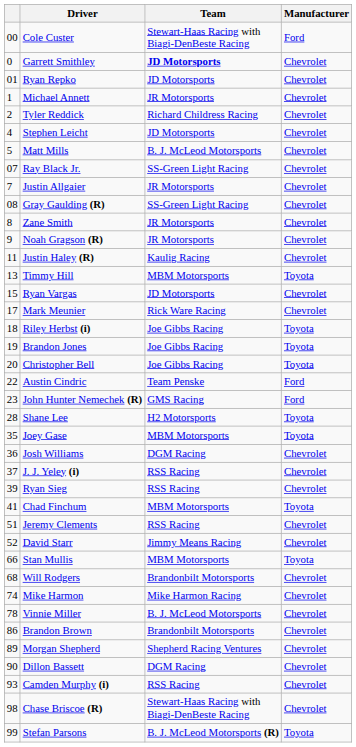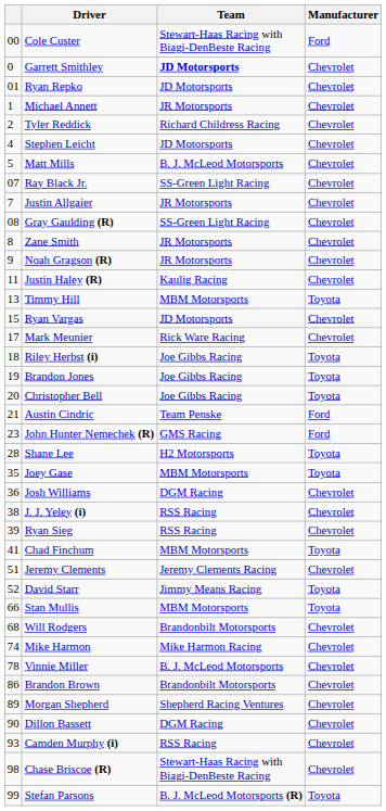 <table class="wikitable" style="font-size:95%">
 <tr>
 <th></th>
 <th>Driver</th>
 <th>Team</th>
 <th>Manufacturer</th>
 </tr>
 <tr>
 <td>00</td>
 <td><a href='#'>Cole Custer</a></td>
 <td><a href='#'>Stewart-Haas Racing</a> with <br> <a href='#'>Biagi-DenBeste Racing</a></td>
 <td><a href='#'>Ford</a></td>
 </tr>
 <tr>
 <td>0</td>
 <td><a href='#'>Garrett Smithley</a></td>
 <td><strong><a href='#'>JD Motorsports</a></strong></td>
 <td><a href='#'>Chevrolet</a></td>
 </tr>
 <tr>
 <td>01</td>
 <td><a href='#'>Ryan Repko</a></td>
 <td><a href='#'>JD Motorsports</a></td>
 <td><a href='#'>Chevrolet</a></td>
 </tr>
 <tr>
 <td>1</td>
 <td><a href='#'>Michael Annett</a></td>
 <td><a href='#'>JR Motorsports</a></td>
 <td><a href='#'>Chevrolet</a></td>
 </tr>
 <tr>
 <td>2</td>
 <td><a href='#'>Tyler Reddick</a></td>
 <td><a href='#'>Richard Childress Racing</a></td>
 <td><a href='#'>Chevrolet</a></td>
 </tr>
 <tr>
 <td>4</td>
 <td><a href='#'>Stephen Leicht</a></td>
 <td><a href='#'>JD Motorsports</a></td>
 <td><a href='#'>Chevrolet</a></td>
 </tr>
 <tr>
 <td>5</td>
 <td><a href='#'>Matt Mills</a></td>
 <td><a href='#'>B. J. McLeod Motorsports</a></td>
 <td><a href='#'>Chevrolet</a></td>
 </tr>
 <tr>
 <td>07</td>
 <td><a href='#'>Ray Black Jr.</a></td>
 <td><a href='#'>SS-Green Light Racing</a></td>
 <td><a href='#'>Chevrolet</a></td>
 </tr>
 <tr>
 <td>7</td>
 <td><a href='#'>Justin Allgaier</a></td>
 <td><a href='#'>JR Motorsports</a></td>
 <td><a href='#'>Chevrolet</a></td>
 </tr>
 <tr>
 <td>08</td>
 <td><a href='#'>Gray Gaulding</a> <strong>(R)</strong></td>
 <td><a href='#'>SS-Green Light Racing</a></td>
 <td><a href='#'>Chevrolet</a></td>
 </tr>
 <tr>
 <td>8</td>
 <td><a href='#'>Zane Smith</a></td>
 <td><a href='#'>JR Motorsports</a></td>
 <td><a href='#'>Chevrolet</a></td>
 </tr>
 <tr>
 <td>9</td>
 <td><a href='#'>Noah Gragson</a> <strong>(R)</strong></td>
 <td><a href='#'>JR Motorsports</a></td>
 <td><a href='#'>Chevrolet</a></td>
 </tr>
 <tr>
 <td>11</td>
 <td><a href='#'>Justin Haley</a> <strong>(R)</strong></td>
 <td><a href='#'>Kaulig Racing</a></td>
 <td><a href='#'>Chevrolet</a></td>
 </tr>
 <tr>
 <td>13</td>
 <td><a href='#'>Timmy Hill</a></td>
 <td><a href='#'>MBM Motorsports</a></td>
 <td><a href='#'>Toyota</a></td>
 </tr>
 <tr>
 <td>15</td>
 <td><a href='#'>Ryan Vargas</a></td>
 <td><a href='#'>JD Motorsports</a></td>
 <td><a href='#'>Chevrolet</a></td>
 </tr>
 <tr>
 <td>17</td>
 <td><a href='#'>Mark Meunier</a></td>
 <td><a href='#'>Rick Ware Racing</a></td>
 <td><a href='#'>Chevrolet</a></td>
 </tr>
 <tr>
 <td>18</td>
 <td><a href='#'>Riley Herbst</a> <strong>(i)</strong></td>
 <td><a href='#'>Joe Gibbs Racing</a></td>
 <td><a href='#'>Toyota</a></td>
 </tr>
 <tr>
 <td>19</td>
 <td><a href='#'>Brandon Jones</a></td>
 <td><a href='#'>Joe Gibbs Racing</a></td>
 <td><a href='#'>Toyota</a></td>
 </tr>
 <tr>
 <td>20</td>
 <td><a href='#'>Christopher Bell</a></td>
 <td><a href='#'>Joe Gibbs Racing</a></td>
 <td><a href='#'>Toyota</a></td>
 </tr>
 <tr>
-<td>22</td>
+<td>21</td>
 <td><a href='#'>Austin Cindric</a></td>
 <td><a href='#'>Team Penske</a></td>
 <td><a href='#'>Ford</a></td>
 </tr>
 <tr>
 <td>23</td>
 <td><a href='#'>John Hunter Nemechek</a> <strong>(R)</strong></td>
 <td><a href='#'>GMS Racing</a></td>
 <td><a href='#'>Ford</a></td>
 </tr>
 <tr>
 <td>28</td>
 <td><a href='#'>Shane Lee</a></td>
 <td><a href='#'>H2 Motorsports</a></td>
 <td><a href='#'>Toyota</a></td>
 </tr>
 <tr>
 <td>35</td>
 <td><a href='#'>Joey Gase</a></td>
 <td><a href='#'>MBM Motorsports</a></td>
 <td><a href='#'>Toyota</a></td>
 </tr>
 <tr>
 <td>36</td>
 <td><a href='#'>Josh Williams</a></td>
 <td><a href='#'>DGM Racing</a></td>
 <td><a href='#'>Chevrolet</a></td>
 </tr>
 <tr>
-<td>37</td>
+<td>38</td>
 <td><a href='#'>J. J. Yeley</a> <strong>(i)</strong></td>
 <td><a href='#'>RSS Racing</a></td>
 <td><a href='#'>Chevrolet</a></td>
 </tr>
 <tr>
 <td>39</td>
 <td><a href='#'>Ryan Sieg</a></td>
 <td><a href='#'>RSS Racing</a></td>
 <td><a href='#'>Chevrolet</a></td>
 </tr>
 <tr>
 <td>41</td>
 <td><a href='#'>Chad Finchum</a></td>
 <td><a href='#'>MBM Motorsports</a></td>
 <td><a href='#'>Toyota</a></td>
 </tr>
 <tr>
 <td>51</td>
 <td><a href='#'>Jeremy Clements</a></td>
-<td><a href='#'>RSS Racing</a></td>
+<td><a href='#'>Jeremy Clements Racing</a></td>
 <td><a href='#'>Chevrolet</a></td>
 </tr>
 <tr>
 <td>52</td>
 <td><a href='#'>David Starr</a></td>
 <td><a href='#'>Jimmy Means Racing</a></td>
-<td><a href='#'>Chevrolet</a></td>
+<td><a href='#'>Toyota</a></td>
 </tr>
 <tr>
 <td>66</td>
 <td><a href='#'>Stan Mullis</a></td>
 <td><a href='#'>MBM Motorsports</a></td>
 <td><a href='#'>Toyota</a></td>
 </tr>
 <tr>
 <td>68</td>
 <td><a href='#'>Will Rodgers</a></td>
 <td><a href='#'>Brandonbilt Motorsports</a></td>
 <td><a href='#'>Chevrolet</a></td>
 </tr>
 <tr>
 <td>74</td>
 <td><a href='#'>Mike Harmon</a></td>
 <td><a href='#'>Mike Harmon Racing</a></td>
 <td><a href='#'>Chevrolet</a></td>
 </tr>
 <tr>
 <td>78</td>
 <td><a href='#'>Vinnie Miller</a></td>
 <td><a href='#'>B. J. McLeod Motorsports</a></td>
 <td><a href='#'>Chevrolet</a></td>
 </tr>
 <tr>
 <td>86</td>
 <td><a href='#'>Brandon Brown</a></td>
 <td><a href='#'>Brandonbilt Motorsports</a></td>
 <td><a href='#'>Chevrolet</a></td>
 </tr>
 <tr>
 <td>89</td>
 <td><a href='#'>Morgan Shepherd</a></td>
 <td><a href='#'>Shepherd Racing Ventures</a></td>
 <td><a href='#'>Chevrolet</a></td>
 </tr>
 <tr>
 <td>90</td>
 <td><a href='#'>Dillon Bassett</a></td>
 <td><a href='#'>DGM Racing</a></td>
 <td><a href='#'>Chevrolet</a></td>
 </tr>
 <tr>
 <td>93</td>
 <td><a href='#'>Camden Murphy</a> <strong>(i)</strong></td>
 <td><a href='#'>RSS Racing</a></td>
 <td><a href='#'>Chevrolet</a></td>
 </tr>
 <tr>
 <td>98</td>
 <td><a href='#'>Chase Briscoe</a> <strong>(R)</strong></td>
 <td><a href='#'>Stewart-Haas Racing</a> with <br> <a href='#'>Biagi-DenBeste Racing</a></td>
 <td><a href='#'>Chevrolet</a></td>
 </tr>
 <tr>
 <td>99</td>
 <td><a href='#'>Stefan Parsons</a></td>
 <td><a href='#'>B. J. McLeod Motorsports</a> <strong>(R)</strong></td>
 <td><a href='#'>Toyota</a></td>
 </tr>
 </table>
